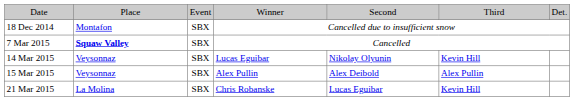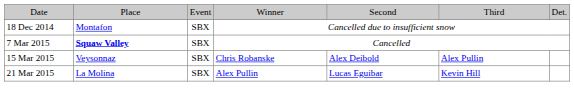 <table cellpadding="3" cellspacing="0" border="1" style="background:#ffffff; font-size:90%; border:grey solid 1px; border-collapse:collapse;">
 <tr style="background:#ccc; text-align:center;">
 <td style="width:120px;">Date</td>
 <td style="width:200px;">Place</td>
 <td style="width:15px;">Event</td>
 <td style="width:200px;">Winner</td>
 <td style="width:200px;">Second</td>
 <td style="width:200px;">Third</td>
 <td style="width:15px;">Det.</td>
 </tr>
 <tr>
 <td>18 Dec 2014</td>
 <td> <a href='#'>Montafon</a></td>
 <td align=center>SBX</td>
 <td colspan=4 align=center><em>Cancelled due to insufficient snow</em></td>
 </tr>
 <tr>
 <td>7 Mar 2015</td>
 <td><strong> <a href='#'>Squaw Valley</a></strong></td>
 <td align=center>SBX</td>
 <td colspan=4 align=center><em>Cancelled</em></td>
 </tr>
 <tr>
-<td>14 Mar 2015</td>
-<td> <a href='#'>Veysonnaz</a></td>
-<td align=center>SBX</td>
-<td> <a href='#'>Lucas Eguibar</a></td>
-<td> <a href='#'>Nikolay Olyunin</a></td>
-<td> <a href='#'>Kevin Hill</a></td>
-<td></td>
-</tr>
-<tr>
 <td>15 Mar 2015</td>
 <td> <a href='#'>Veysonnaz</a></td>
 <td align=center>SBX</td>
-<td> <a href='#'>Alex Pullin</a></td>
+<td> <a href='#'>Chris Robanske</a></td>
 <td> <a href='#'>Alex Deibold</a></td>
 <td> <a href='#'>Alex Pullin</a></td>
 <td></td>
 </tr>
 <tr>
 <td>21 Mar 2015</td>
 <td> <a href='#'>La Molina</a></td>
 <td align=center>SBX</td>
-<td> <a href='#'>Chris Robanske</a></td>
+<td> <a href='#'>Alex Pullin</a></td>
 <td> <a href='#'>Lucas Eguibar</a></td>
 <td> <a href='#'>Kevin Hill</a></td>
 <td></td>
 </tr>
 </table>
